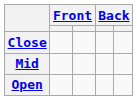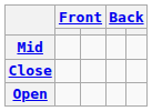 <table class="wikitable" style="text-align:center;">
 <tr>
 <th rowspan="2"></th>
 <th colspan="2"><a href='#'>Front</a></th>
 <th colspan="2"><a href='#'>Back</a></th>
 </tr>
 <tr>
 <th></th>
 <th></th>
 <th></th>
 <th></th>
 </tr>
 <tr>
-<th><a href='#'>Close</a></th>
+<th><a href='#'>Mid</a></th>
 <td></td>
 <td></td>
 <td></td>
 <td></td>
 </tr>
 <tr>
-<th><a href='#'>Mid</a></th>
+<th><a href='#'>Close</a></th>
 <td></td>
 <td></td>
 <td></td>
 <td></td>
 </tr>
 <tr>
 <th><a href='#'>Open</a></th>
 <td></td>
 <td></td>
 <td></td>
 <td></td>
 </tr>
 </table>
